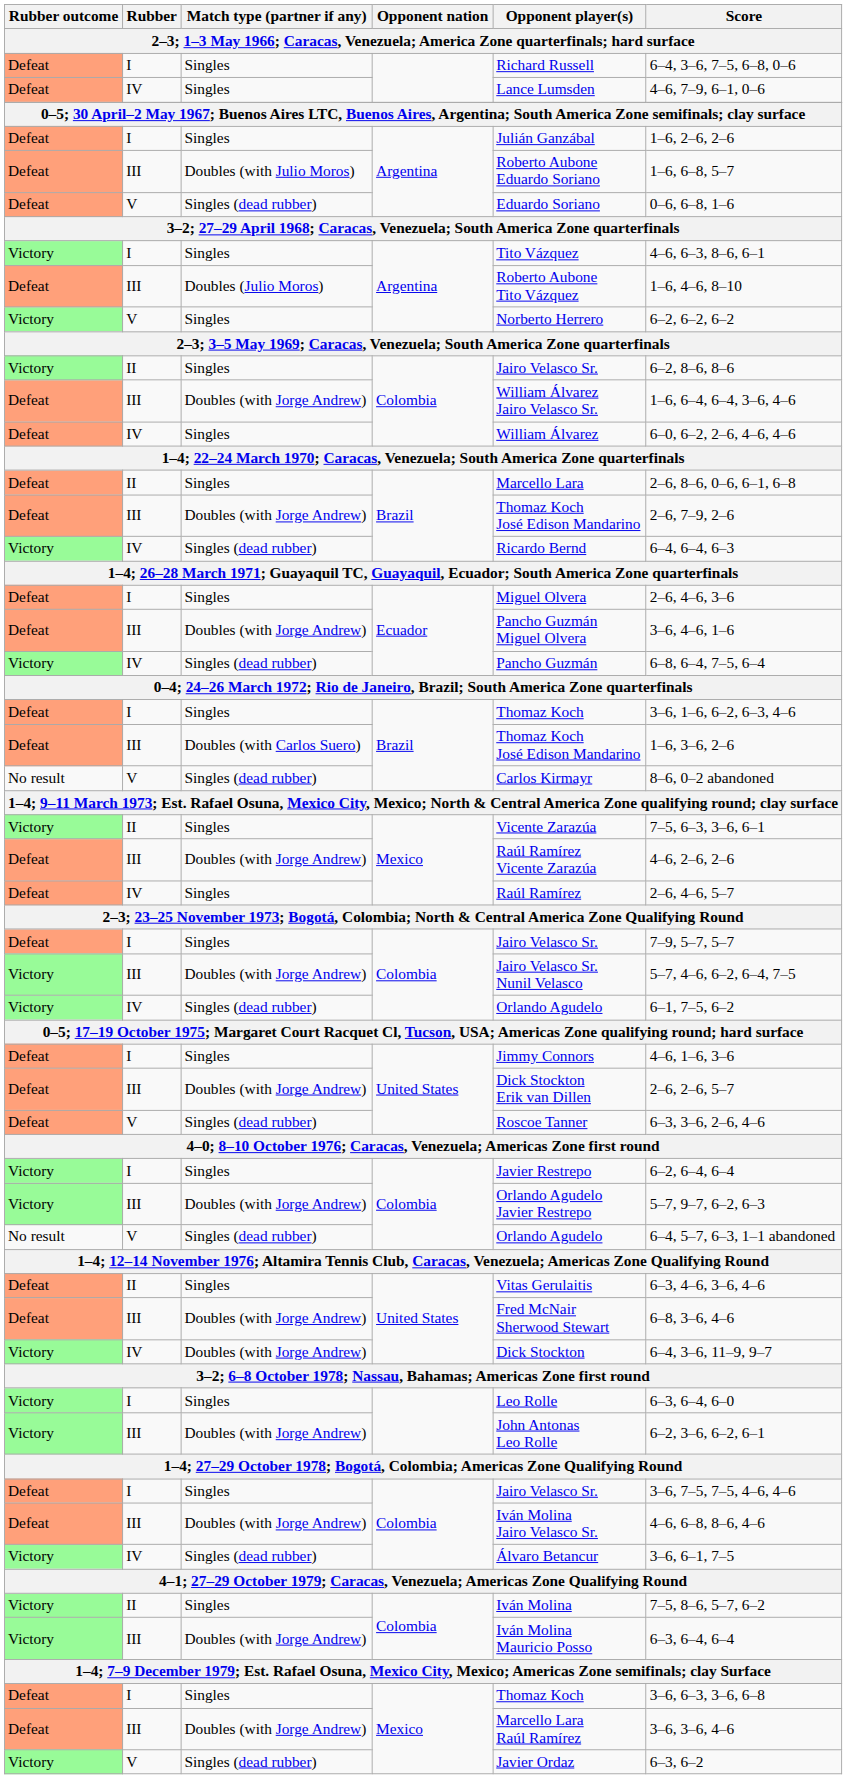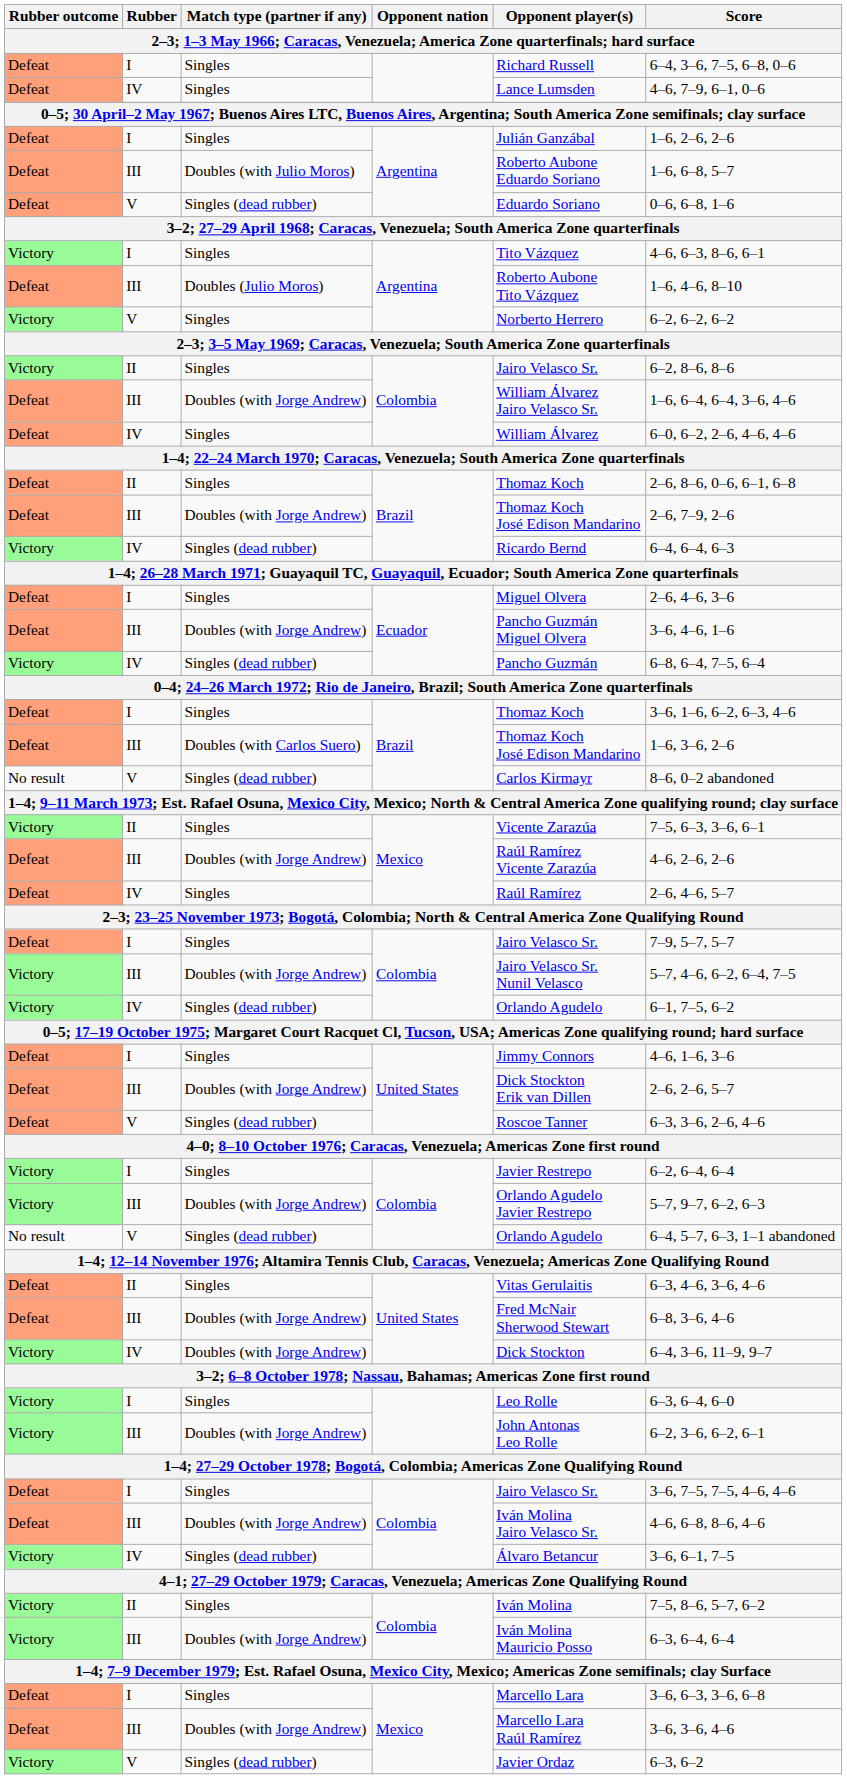 <table class="wikitable">
 <tr>
 <th>Rubber outcome</th>
 <th>Rubber</th>
 <th>Match type (partner if any)</th>
 <th>Opponent nation</th>
 <th>Opponent player(s)</th>
 <th>Score</th>
 </tr>
 <tr>
 <th colspan="6"><small></small>2–3; <a href='#'>1–3 May 1966</a>; <a href='#'>Caracas</a>, Venezuela; America Zone quarterfinals; hard surface</th>
 </tr>
 <tr>
 <td bgcolor="FFA07A">Defeat</td>
 <td>I</td>
 <td>Singles</td>
 <td rowspan="2"></td>
 <td><a href='#'>Richard Russell</a></td>
 <td>6–4, 3–6, 7–5, 6–8, 0–6</td>
 </tr>
 <tr>
 <td bgcolor="FFA07A">Defeat</td>
 <td>IV</td>
 <td>Singles</td>
 <td><a href='#'>Lance Lumsden</a></td>
 <td>4–6, 7–9, 6–1, 0–6</td>
 </tr>
 <tr>
 </tr>
 <tr>
 <th colspan="6"><small></small>0–5; <a href='#'>30 April–2 May 1967</a>; Buenos Aires LTC, <a href='#'>Buenos Aires</a>, Argentina; South America Zone semifinals; clay surface</th>
 </tr>
 <tr>
 <td bgcolor="FFA07A">Defeat</td>
 <td>I</td>
 <td>Singles</td>
 <td rowspan="3"> <a href='#'>Argentina</a></td>
 <td><a href='#'>Julián Ganzábal</a></td>
 <td>1–6, 2–6, 2–6</td>
 </tr>
 <tr>
 <td bgcolor="FFA07A">Defeat</td>
 <td>III</td>
 <td>Doubles (with <a href='#'>Julio Moros</a>)</td>
 <td><a href='#'>Roberto Aubone</a><br><a href='#'>Eduardo Soriano</a></td>
 <td>1–6, 6–8, 5–7</td>
 </tr>
 <tr>
 <td bgcolor="FFA07A">Defeat</td>
 <td>V</td>
 <td>Singles (<a href='#'>dead rubber</a>)</td>
 <td><a href='#'>Eduardo Soriano</a></td>
 <td>0–6, 6–8, 1–6</td>
 </tr>
 <tr>
 <th colspan="6"><small></small>3–2; <a href='#'>27–29 April 1968</a>; <a href='#'>Caracas</a>, Venezuela; South America Zone quarterfinals</th>
 </tr>
 <tr>
 <td bgcolor="98FB98">Victory</td>
 <td>I</td>
 <td>Singles</td>
 <td rowspan="3"> <a href='#'>Argentina</a></td>
 <td><a href='#'>Tito Vázquez</a></td>
 <td>4–6, 6–3, 8–6, 6–1</td>
 </tr>
 <tr>
 <td bgcolor="FFA07A">Defeat</td>
 <td>III</td>
 <td>Doubles (<a href='#'>Julio Moros</a>)</td>
 <td><a href='#'>Roberto Aubone</a><br><a href='#'>Tito Vázquez</a></td>
 <td>1–6, 4–6, 8–10</td>
 </tr>
 <tr>
 <td bgcolor="98FB98">Victory</td>
 <td>V</td>
 <td>Singles</td>
 <td><a href='#'>Norberto Herrero</a></td>
 <td>6–2, 6–2, 6–2</td>
 </tr>
 <tr>
 <th colspan="6"><small></small>2–3; <a href='#'>3–5 May 1969</a>; <a href='#'>Caracas</a>, Venezuela; South America Zone quarterfinals</th>
 </tr>
 <tr>
 <td bgcolor="98FB98">Victory</td>
 <td>II</td>
 <td>Singles</td>
 <td rowspan="3"> <a href='#'>Colombia</a></td>
 <td><a href='#'>Jairo Velasco Sr.</a></td>
 <td>6–2, 8–6, 8–6</td>
 </tr>
 <tr>
 <td bgcolor="FFA07A">Defeat</td>
 <td>III</td>
 <td>Doubles (with <a href='#'>Jorge Andrew</a>)</td>
 <td><a href='#'>William Álvarez</a><br><a href='#'>Jairo Velasco Sr.</a></td>
 <td>1–6, 6–4, 6–4, 3–6, 4–6</td>
 </tr>
 <tr>
 <td bgcolor="FFA07A">Defeat</td>
 <td>IV</td>
 <td>Singles</td>
 <td><a href='#'>William Álvarez</a></td>
 <td>6–0, 6–2, 2–6, 4–6, 4–6</td>
 </tr>
 <tr>
 <th colspan="6"><small></small>1–4; <a href='#'>22–24 March 1970</a>; <a href='#'>Caracas</a>, Venezuela; South America Zone quarterfinals</th>
 </tr>
 <tr>
 <td bgcolor="FFA07A">Defeat</td>
 <td>II</td>
 <td>Singles</td>
 <td rowspan="3"> <a href='#'>Brazil</a></td>
-<td><a href='#'>Marcello Lara</a></td>
+<td><a href='#'>Thomaz Koch</a></td>
 <td>2–6, 8–6, 0–6, 6–1, 6–8</td>
 </tr>
 <tr>
 <td bgcolor="FFA07A">Defeat</td>
 <td>III</td>
 <td>Doubles (with <a href='#'>Jorge Andrew</a>)</td>
 <td><a href='#'>Thomaz Koch</a><br><a href='#'>José Edison Mandarino</a></td>
 <td>2–6, 7–9, 2–6</td>
 </tr>
 <tr>
 <td bgcolor="98FB98">Victory</td>
 <td>IV</td>
 <td>Singles (<a href='#'>dead rubber</a>)</td>
 <td><a href='#'>Ricardo Bernd</a></td>
 <td>6–4, 6–4, 6–3</td>
 </tr>
 <tr>
 <th colspan="6"><small></small>1–4; <a href='#'>26–28 March 1971</a>; Guayaquil TC, <a href='#'>Guayaquil</a>, Ecuador; South America Zone quarterfinals</th>
 </tr>
 <tr>
 <td bgcolor="FFA07A">Defeat</td>
 <td>I</td>
 <td>Singles</td>
 <td rowspan="3"> <a href='#'>Ecuador</a></td>
 <td><a href='#'>Miguel Olvera</a></td>
 <td>2–6, 4–6, 3–6</td>
 </tr>
 <tr>
 <td bgcolor="FFA07A">Defeat</td>
 <td>III</td>
 <td>Doubles (with <a href='#'>Jorge Andrew</a>)</td>
 <td><a href='#'>Pancho Guzmán</a><br><a href='#'>Miguel Olvera</a></td>
 <td>3–6, 4–6, 1–6</td>
 </tr>
 <tr>
 <td bgcolor="98FB98">Victory</td>
 <td>IV</td>
 <td>Singles (<a href='#'>dead rubber</a>)</td>
 <td><a href='#'>Pancho Guzmán</a></td>
 <td>6–8, 6–4, 7–5, 6–4</td>
 </tr>
 <tr>
 <th colspan="6"><small></small>0–4; <a href='#'>24–26 March 1972</a>; <a href='#'>Rio de Janeiro</a>, Brazil; South America Zone quarterfinals</th>
 </tr>
 <tr>
 <td bgcolor="FFA07A">Defeat</td>
 <td>I</td>
 <td>Singles</td>
 <td rowspan="3"> <a href='#'>Brazil</a></td>
 <td><a href='#'>Thomaz Koch</a></td>
 <td>3–6, 1–6, 6–2, 6–3, 4–6</td>
 </tr>
 <tr>
 <td bgcolor="FFA07A">Defeat</td>
 <td>III</td>
 <td>Doubles (with <a href='#'>Carlos Suero</a>)</td>
 <td><a href='#'>Thomaz Koch</a><br><a href='#'>José Edison Mandarino</a></td>
 <td>1–6, 3–6, 2–6</td>
 </tr>
 <tr>
 <td>No result</td>
 <td>V</td>
 <td>Singles (<a href='#'>dead rubber</a>)</td>
 <td><a href='#'>Carlos Kirmayr</a></td>
 <td>8–6, 0–2 abandoned</td>
 </tr>
 <tr>
 <th colspan="6"><small></small>1–4; <a href='#'>9–11 March 1973</a>; Est. Rafael Osuna, <a href='#'>Mexico City</a>, Mexico; North & Central America Zone qualifying round; clay surface</th>
 </tr>
 <tr>
 <td bgcolor="98FB98">Victory</td>
 <td>II</td>
 <td>Singles</td>
 <td rowspan="3"> <a href='#'>Mexico</a></td>
 <td><a href='#'>Vicente Zarazúa</a></td>
 <td>7–5, 6–3, 3–6, 6–1</td>
 </tr>
 <tr>
 <td bgcolor="FFA07A">Defeat</td>
 <td>III</td>
 <td>Doubles (with <a href='#'>Jorge Andrew</a>)</td>
 <td><a href='#'>Raúl Ramírez</a><br><a href='#'>Vicente Zarazúa</a></td>
 <td>4–6, 2–6, 2–6</td>
 </tr>
 <tr>
 <td bgcolor="FFA07A">Defeat</td>
 <td>IV</td>
 <td>Singles</td>
 <td><a href='#'>Raúl Ramírez</a></td>
 <td>2–6, 4–6, 5–7</td>
 </tr>
 <tr>
 <th colspan="6"><small></small>2–3; <a href='#'>23–25 November 1973</a>; <a href='#'>Bogotá</a>, Colombia; North & Central America Zone Qualifying Round</th>
 </tr>
 <tr>
 <td bgcolor="FFA07A">Defeat</td>
 <td>I</td>
 <td>Singles</td>
 <td rowspan="3"> <a href='#'>Colombia</a></td>
 <td><a href='#'>Jairo Velasco Sr.</a></td>
 <td>7–9, 5–7, 5–7</td>
 </tr>
 <tr>
 <td bgcolor="98FB98">Victory</td>
 <td>III</td>
 <td>Doubles (with <a href='#'>Jorge Andrew</a>)</td>
 <td><a href='#'>Jairo Velasco Sr.</a><br><a href='#'>Nunil Velasco</a></td>
 <td>5–7, 4–6, 6–2, 6–4, 7–5</td>
 </tr>
 <tr>
 <td bgcolor="98FB98">Victory</td>
 <td>IV</td>
 <td>Singles (<a href='#'>dead rubber</a>)</td>
 <td><a href='#'>Orlando Agudelo</a></td>
 <td>6–1, 7–5, 6–2</td>
 </tr>
 <tr>
 <th colspan="6"><small></small>0–5; <a href='#'>17–19 October 1975</a>; Margaret Court Racquet Cl, <a href='#'>Tucson</a>, USA; Americas Zone qualifying round; hard surface</th>
 </tr>
 <tr>
 <td bgcolor="FFA07A">Defeat</td>
 <td>I</td>
 <td>Singles</td>
 <td rowspan="3"> <a href='#'>United States</a></td>
 <td><a href='#'>Jimmy Connors</a></td>
 <td>4–6, 1–6, 3–6</td>
 </tr>
 <tr>
 <td bgcolor="FFA07A">Defeat</td>
 <td>III</td>
 <td>Doubles (with <a href='#'>Jorge Andrew</a>)</td>
 <td><a href='#'>Dick Stockton</a><br><a href='#'>Erik van Dillen</a></td>
 <td>2–6, 2–6, 5–7</td>
 </tr>
 <tr>
 <td bgcolor="FFA07A">Defeat</td>
 <td>V</td>
 <td>Singles (<a href='#'>dead rubber</a>)</td>
 <td><a href='#'>Roscoe Tanner</a></td>
 <td>6–3, 3–6, 2–6, 4–6</td>
 </tr>
 <tr>
 <th colspan="6"><small></small>4–0; <a href='#'>8–10 October 1976</a>; <a href='#'>Caracas</a>, Venezuela; Americas Zone first round</th>
 </tr>
 <tr>
 <td bgcolor="98FB98">Victory</td>
 <td>I</td>
 <td>Singles</td>
 <td rowspan="3"> <a href='#'>Colombia</a></td>
 <td><a href='#'>Javier Restrepo</a></td>
 <td>6–2, 6–4, 6–4</td>
 </tr>
 <tr>
 <td bgcolor="98FB98">Victory</td>
 <td>III</td>
 <td>Doubles (with <a href='#'>Jorge Andrew</a>)</td>
 <td><a href='#'>Orlando Agudelo</a><br><a href='#'>Javier Restrepo</a></td>
 <td>5–7, 9–7, 6–2, 6–3</td>
 </tr>
 <tr>
 <td>No result</td>
 <td>V</td>
 <td>Singles (<a href='#'>dead rubber</a>)</td>
 <td><a href='#'>Orlando Agudelo</a></td>
 <td>6–4, 5–7, 6–3, 1–1 abandoned</td>
 </tr>
 <tr>
 <th colspan="6"><small></small>1–4; <a href='#'>12–14 November 1976</a>; Altamira Tennis Club, <a href='#'>Caracas</a>, Venezuela; Americas Zone Qualifying Round</th>
 </tr>
 <tr>
 <td bgcolor="FFA07A">Defeat</td>
 <td>II</td>
 <td>Singles</td>
 <td rowspan="3"> <a href='#'>United States</a></td>
 <td><a href='#'>Vitas Gerulaitis</a></td>
 <td>6–3, 4–6, 3–6, 4–6</td>
 </tr>
 <tr>
 <td bgcolor="FFA07A">Defeat</td>
 <td>III</td>
 <td>Doubles (with <a href='#'>Jorge Andrew</a>)</td>
 <td><a href='#'>Fred McNair</a><br><a href='#'>Sherwood Stewart</a></td>
 <td>6–8, 3–6, 4–6</td>
 </tr>
 <tr>
 <td bgcolor="98FB98">Victory</td>
 <td>IV</td>
 <td>Doubles (with <a href='#'>Jorge Andrew</a>)</td>
 <td><a href='#'>Dick Stockton</a></td>
 <td>6–4, 3–6, 11–9, 9–7</td>
 </tr>
 <tr>
 <th colspan="6"><small></small>3–2; <a href='#'>6–8 October 1978</a>; <a href='#'>Nassau</a>, Bahamas; Americas Zone first round</th>
 </tr>
 <tr>
 <td bgcolor="98FB98">Victory</td>
 <td>I</td>
 <td>Singles</td>
 <td rowspan="2"></td>
 <td><a href='#'>Leo Rolle</a></td>
 <td>6–3, 6–4, 6–0</td>
 </tr>
 <tr>
 <td bgcolor="98FB98">Victory</td>
 <td>III</td>
 <td>Doubles (with <a href='#'>Jorge Andrew</a>)</td>
 <td><a href='#'>John Antonas</a><br><a href='#'>Leo Rolle</a></td>
 <td>6–2, 3–6, 6–2, 6–1</td>
 </tr>
 <tr>
 <th colspan="6"><small></small>1–4; <a href='#'>27–29 October 1978</a>; <a href='#'>Bogotá</a>, Colombia; Americas Zone Qualifying Round</th>
 </tr>
 <tr>
 <td bgcolor="FFA07A">Defeat</td>
 <td>I</td>
 <td>Singles</td>
 <td rowspan="3"> <a href='#'>Colombia</a></td>
 <td><a href='#'>Jairo Velasco Sr.</a></td>
 <td>3–6, 7–5, 7–5, 4–6, 4–6</td>
 </tr>
 <tr>
 <td bgcolor="FFA07A">Defeat</td>
 <td>III</td>
 <td>Doubles (with <a href='#'>Jorge Andrew</a>)</td>
 <td><a href='#'>Iván Molina</a><br><a href='#'>Jairo Velasco Sr.</a></td>
 <td>4–6, 6–8, 8–6, 4–6</td>
 </tr>
 <tr>
 <td bgcolor="98FB98">Victory</td>
 <td>IV</td>
 <td>Singles (<a href='#'>dead rubber</a>)</td>
 <td><a href='#'>Álvaro Betancur</a></td>
 <td>3–6, 6–1, 7–5</td>
 </tr>
 <tr>
 <th colspan="6"><small></small>4–1; <a href='#'>27–29 October 1979</a>; <a href='#'>Caracas</a>, Venezuela; Americas Zone Qualifying Round</th>
 </tr>
 <tr>
 <td bgcolor="98FB98">Victory</td>
 <td>II</td>
 <td>Singles</td>
 <td rowspan="2"> <a href='#'>Colombia</a></td>
 <td><a href='#'>Iván Molina</a></td>
 <td>7–5, 8–6, 5–7, 6–2</td>
 </tr>
 <tr>
 <td bgcolor="98FB98">Victory</td>
 <td>III</td>
 <td>Doubles (with <a href='#'>Jorge Andrew</a>)</td>
 <td><a href='#'>Iván Molina</a><br><a href='#'>Mauricio Posso</a></td>
 <td>6–3, 6–4, 6–4</td>
 </tr>
 <tr>
 <th colspan="6"><small></small>1–4; <a href='#'>7–9 December 1979</a>;  Est. Rafael Osuna, <a href='#'>Mexico City</a>, Mexico; Americas Zone semifinals; clay Surface</th>
 </tr>
 <tr>
 <td bgcolor="FFA07A">Defeat</td>
 <td>I</td>
 <td>Singles</td>
 <td rowspan="3"> <a href='#'>Mexico</a></td>
-<td><a href='#'>Thomaz Koch</a></td>
+<td><a href='#'>Marcello Lara</a></td>
 <td>3–6, 6–3, 3–6, 6–8</td>
 </tr>
 <tr>
 <td bgcolor="FFA07A">Defeat</td>
 <td>III</td>
 <td>Doubles (with <a href='#'>Jorge Andrew</a>)</td>
 <td><a href='#'>Marcello Lara</a><br><a href='#'>Raúl Ramírez</a></td>
 <td>3–6, 3–6, 4–6</td>
 </tr>
 <tr>
 <td bgcolor="98FB98">Victory</td>
 <td>V</td>
 <td>Singles (<a href='#'>dead rubber</a>)</td>
 <td><a href='#'>Javier Ordaz</a></td>
 <td>6–3, 6–2</td>
 </tr>
 </table>
